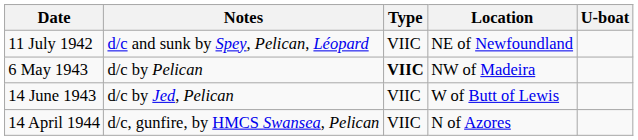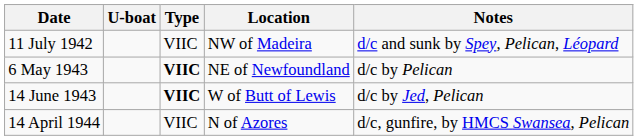 <table class="wikitable">
 <tr>
 <th>Date</th>
-<th>Notes</th>
+<th>U-boat</th>
 <th>Type</th>
 <th>Location</th>
-<th>U-boat</th>
+<th>Notes</th>
 </tr>
 <tr>
 <td>11 July 1942</td>
+<td></td>
+<td>VIIC</td>
+<td>NW of <a href='#'>Madeira</a><br> </td>
 <td><a href='#'>d/c</a> and sunk by <a href='#'><em>Spey</em></a>, <em>Pelican</em>, <a href='#'><em>Léopard</em></a></td>
-<td>VIIC</td>
-<td>NE of <a href='#'>Newfoundland</a><br> </td>
-<td></td>
 </tr>
 <tr>
 <td>6 May 1943</td>
+<td></td>
+<td><strong>VIIC</strong></td>
+<td>NE of <a href='#'>Newfoundland</a><br> </td>
 <td>d/c by  <em>Pelican</em></td>
-<td><strong>VIIC</strong></td>
-<td>NW of <a href='#'>Madeira</a><br> </td>
-<td></td>
 </tr>
 <tr>
 <td>14 June 1943</td>
+<td></td>
+<td><strong>VIIC</strong></td>
+<td>W of <a href='#'>Butt of Lewis</a><br> </td>
 <td>d/c by  <a href='#'><em>Jed</em></a>, <em>Pelican</em></td>
-<td>VIIC</td>
-<td>W of <a href='#'>Butt of Lewis</a><br> </td>
-<td></td>
 </tr>
 <tr>
 <td>14 April 1944</td>
-<td>d/c, gunfire, by <a href='#'>HMCS <em>Swansea</em></a>, <em>Pelican</em></td>
+<td></td>
 <td>VIIC</td>
 <td>N of <a href='#'>Azores</a><br> </td>
-<td></td>
+<td>d/c, gunfire, by <a href='#'>HMCS <em>Swansea</em></a>, <em>Pelican</em></td>
 </tr>
 </table>
